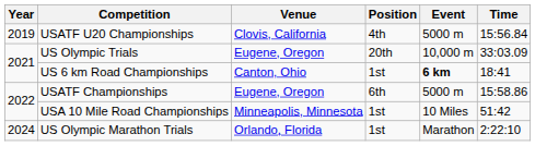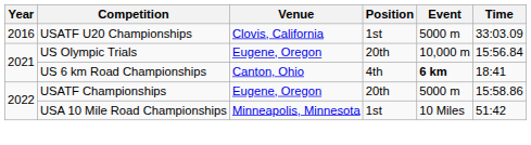 <table class="wikitable">
 <tr>
 <th>Year</th>
 <th>Competition</th>
 <th>Venue</th>
 <th>Position</th>
 <th>Event</th>
 <th>Time</th>
 </tr>
 <tr>
-<td>2019</td>
+<td>2016</td>
 <td>USATF U20 Championships</td>
 <td><a href='#'>Clovis, California</a></td>
-<td>4th</td>
+<td>1st</td>
 <td>5000 m</td>
-<td>15:56.84</td>
+<td>33:03.09</td>
 </tr>
 <tr>
 <td rowspan="2">2021</td>
 <td>US Olympic Trials</td>
 <td><a href='#'>Eugene, Oregon</a></td>
 <td>20th</td>
 <td>10,000 m</td>
-<td>33:03.09</td>
+<td>15:56.84</td>
 </tr>
 <tr>
 <td>US 6 km Road Championships</td>
 <td><a href='#'>Canton, Ohio</a></td>
-<td>1st</td>
+<td>4th</td>
 <td><strong>6 km</strong></td>
 <td>18:41</td>
 </tr>
 <tr>
 <td rowspan="2">2022</td>
 <td>USATF Championships</td>
 <td><a href='#'>Eugene, Oregon</a></td>
-<td>6th</td>
+<td>20th</td>
 <td>5000 m</td>
 <td>15:58.86</td>
 </tr>
 <tr>
 <td>USA 10 Mile Road Championships</td>
 <td><a href='#'>Minneapolis, Minnesota</a></td>
 <td>1st</td>
 <td>10 Miles</td>
 <td>51:42</td>
 </tr>
-<tr>
-<td>2024</td>
-<td>US Olympic Marathon Trials</td>
-<td><a href='#'>Orlando, Florida</a></td>
-<td>1st</td>
-<td>Marathon</td>
-<td>2:22:10</td>
-</tr>
 </table>
